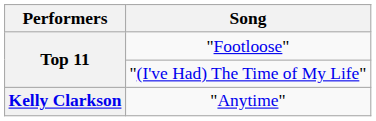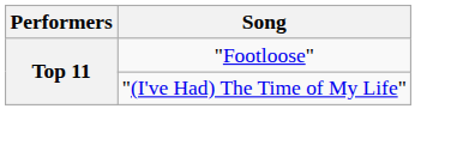 <table class="wikitable unsortable" style="text-align:center;">
 <tr>
 <th scope="col">Performers</th>
 <th scope="col">Song</th>
 </tr>
 <tr>
 <th rowspan="2" scope="row">Top 11</th>
 <td>"<a href='#'>Footloose</a>"</td>
 </tr>
 <tr>
 <td>"<a href='#'>(I've Had) The Time of My Life</a>"</td>
 </tr>
-<tr>
-<th scope="row"><a href='#'>Kelly Clarkson</a></th>
-<td>"<a href='#'>Anytime</a>"</td>
-</tr>
 </table>
